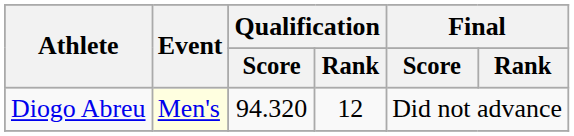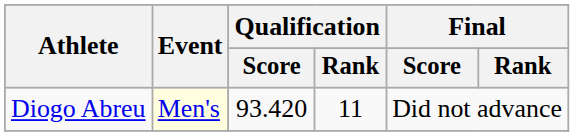 <table class="wikitable" style="font-size:90%">
 <tr>
 <th rowspan="2">Athlete</th>
 <th rowspan="2">Event</th>
 <th colspan="2">Qualification</th>
 <th colspan="2">Final</th>
 </tr>
 <tr style="font-size:95%">
 <th>Score</th>
 <th>Rank</th>
 <th>Score</th>
 <th>Rank</th>
 </tr>
 <tr align=center>
 <td align=left><a href='#'>Diogo Abreu</a></td>
 <td align=left style="background: lightyellow;"><a href='#'>Men's</a></td>
-<td>94.320</td>
-<td>12</td>
+<td>93.420</td>
+<td>11</td>
 <td colspan=2>Did not advance</td>
 </tr>
 </table>
